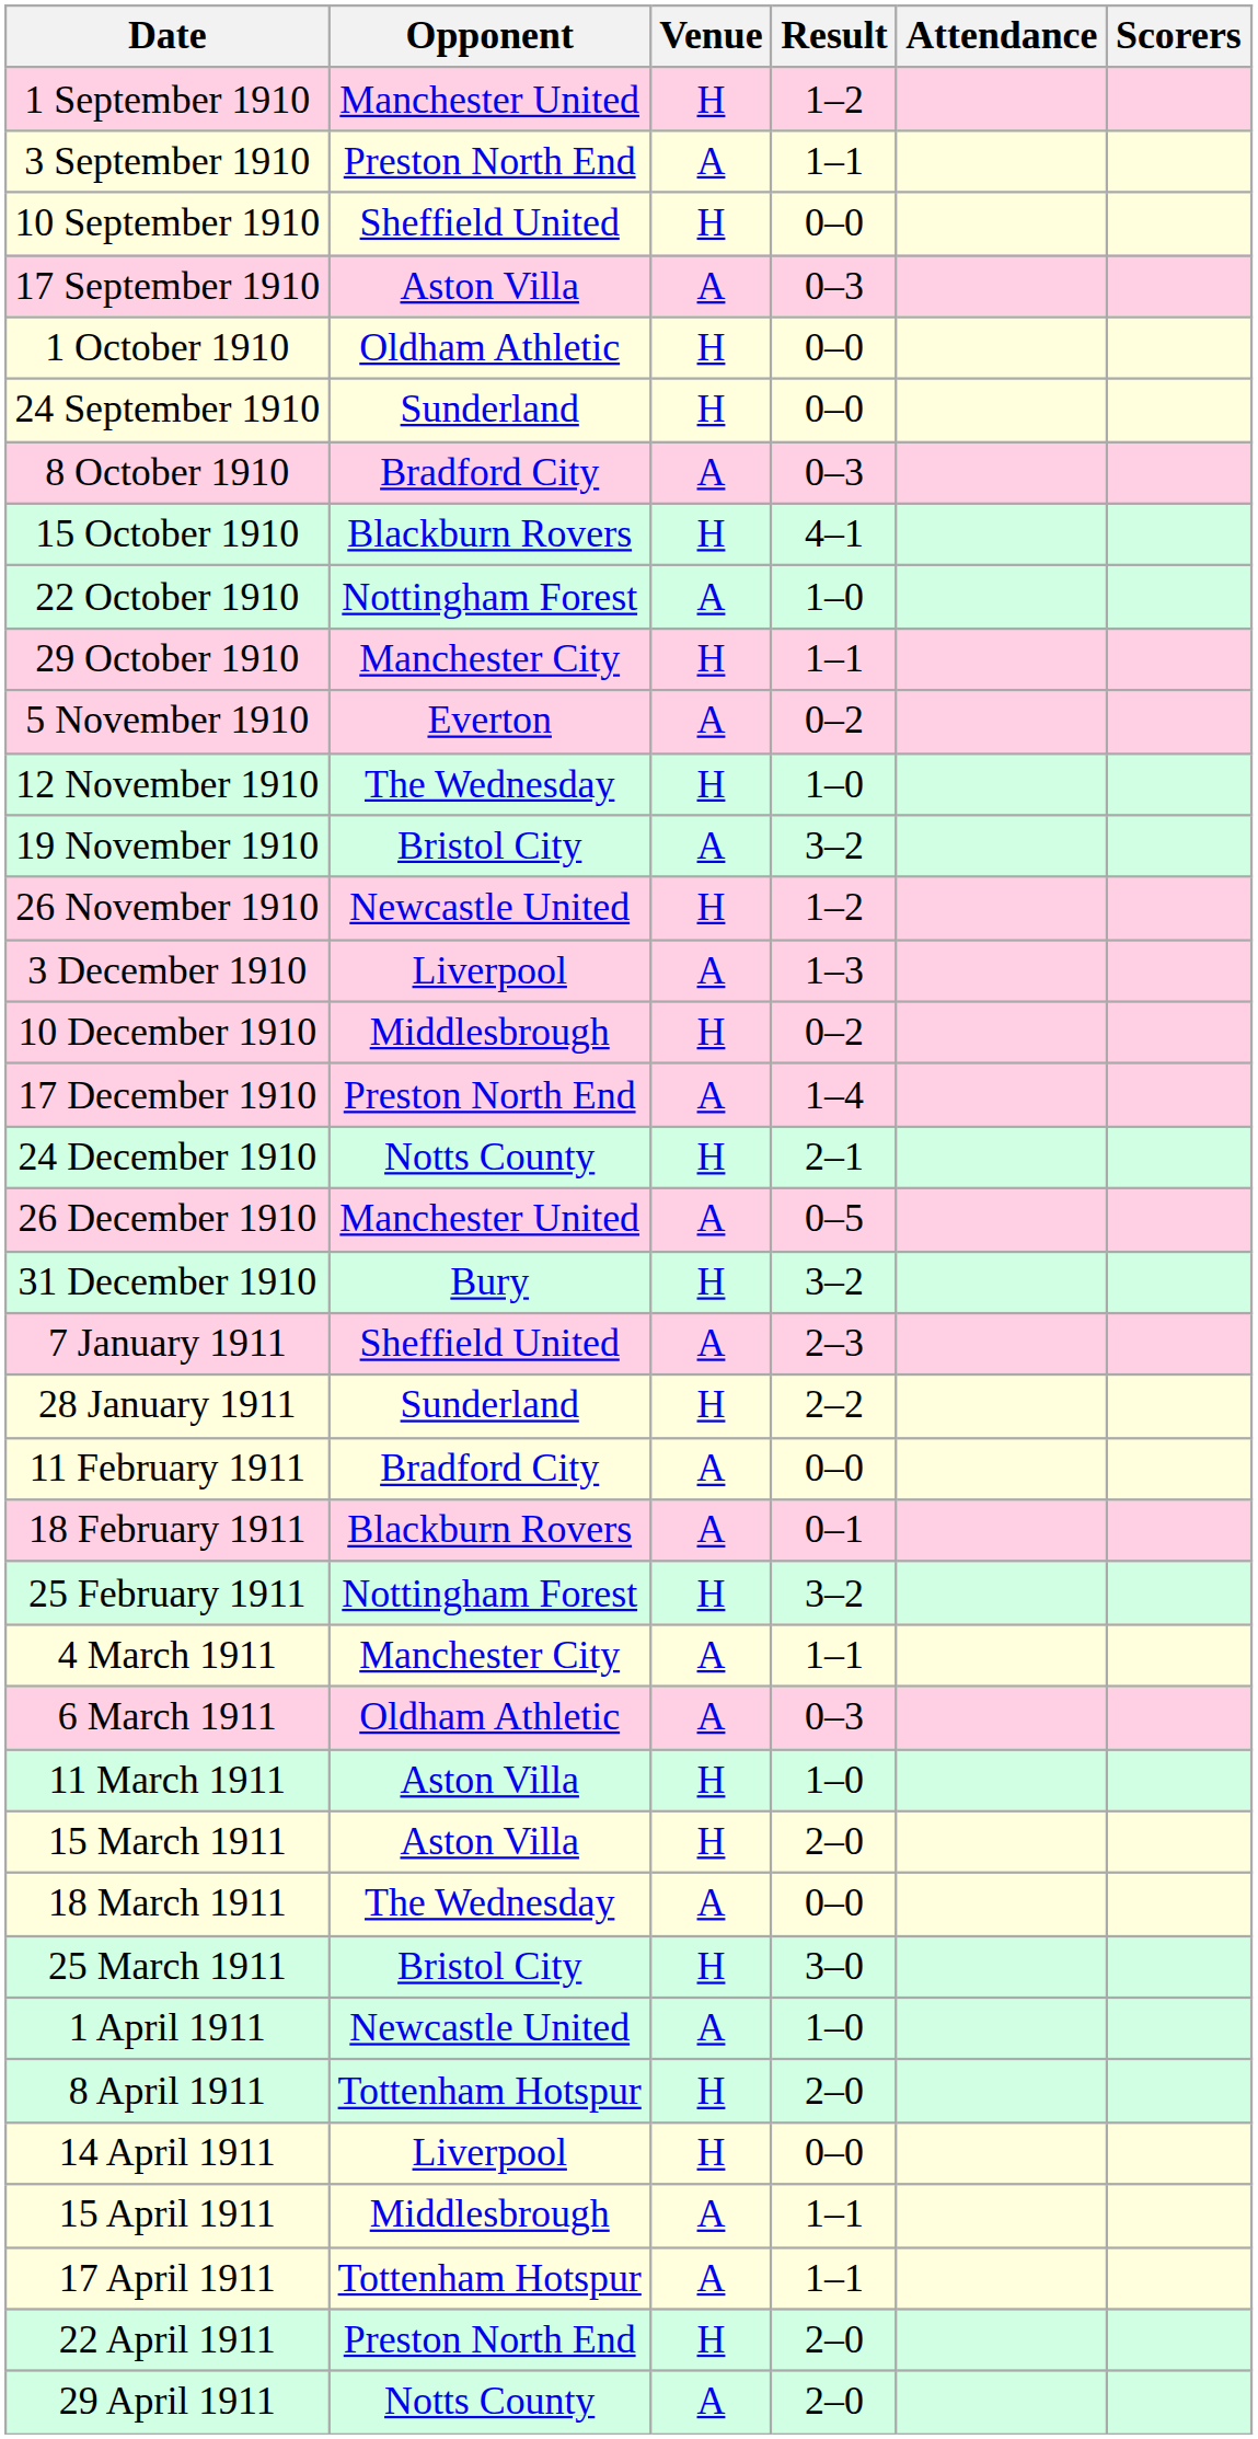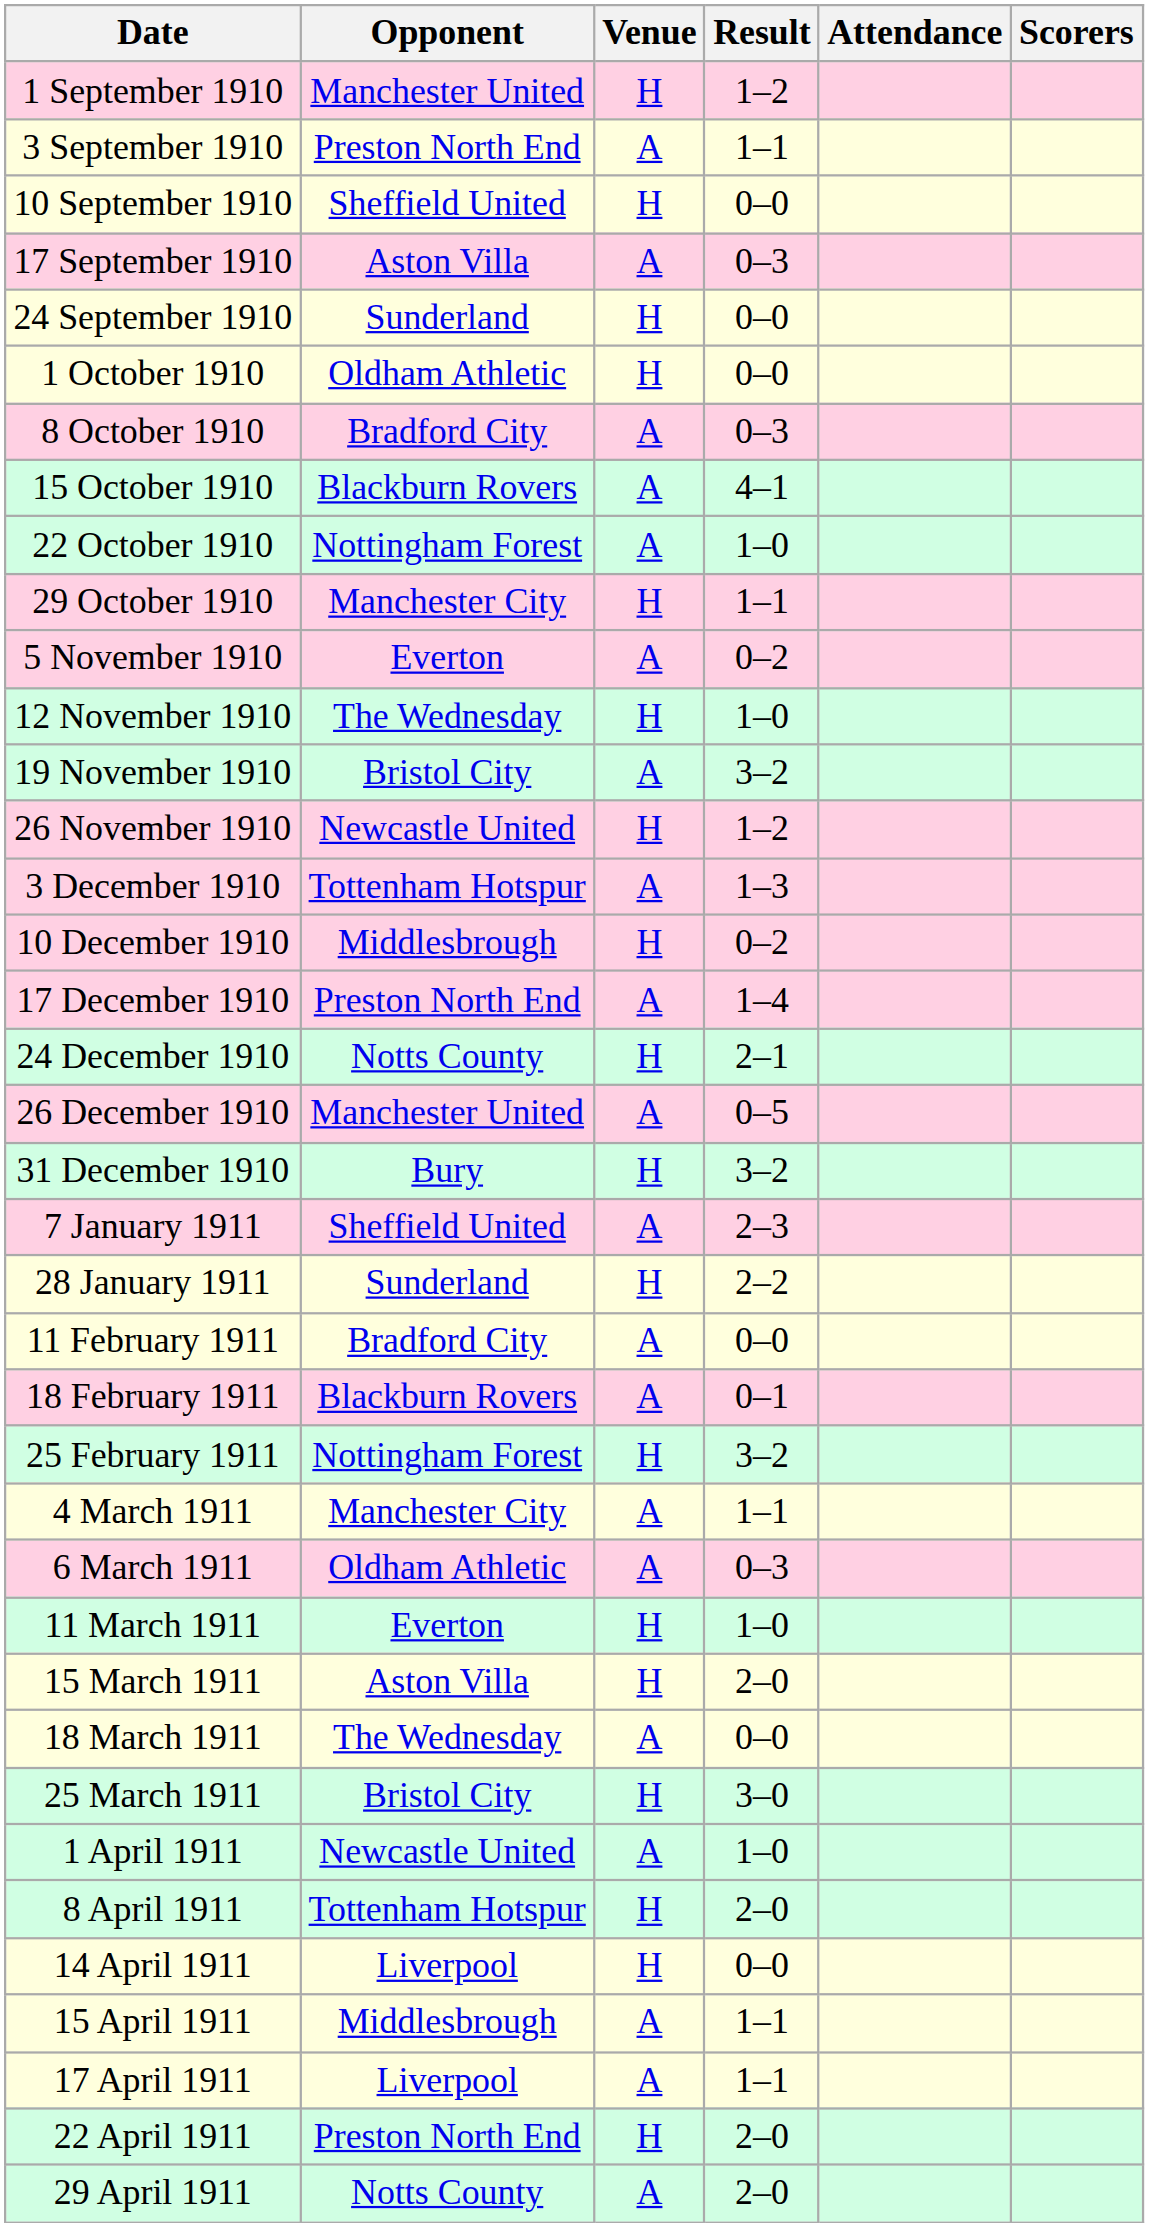 <table class="wikitable sortable" style="text-align:center;">
 <tr>
 <th>Date</th>
 <th>Opponent</th>
 <th>Venue</th>
 <th>Result</th>
 <th>Attendance</th>
 <th>Scorers</th>
 </tr>
 <tr style="background:#ffd0e3;">
 <td>1 September 1910</td>
 <td><a href='#'>Manchester United</a></td>
 <td><a href='#'>H</a></td>
 <td>1–2</td>
 <td></td>
 <td></td>
 </tr>
 <tr style="background:#ffffdd;">
 <td>3 September 1910</td>
 <td><a href='#'>Preston North End</a></td>
 <td><a href='#'>A</a></td>
 <td>1–1</td>
 <td></td>
 <td></td>
 </tr>
 <tr style="background:#ffffdd;">
 <td>10 September 1910</td>
 <td><a href='#'>Sheffield United</a></td>
 <td><a href='#'>H</a></td>
 <td>0–0</td>
 <td></td>
 <td></td>
 </tr>
 <tr style="background:#ffd0e3;">
 <td>17 September 1910</td>
 <td><a href='#'>Aston Villa</a></td>
 <td><a href='#'>A</a></td>
 <td>0–3</td>
 <td></td>
 <td></td>
 </tr>
 <tr style="background:#ffffdd;">
-<td>1 October 1910</td>
-<td><a href='#'>Oldham Athletic</a></td>
+<td>24 September 1910</td>
+<td><a href='#'>Sunderland</a></td>
 <td><a href='#'>H</a></td>
 <td>0–0</td>
 <td></td>
 <td></td>
 </tr>
 <tr style="background:#ffffdd;">
-<td>24 September 1910</td>
-<td><a href='#'>Sunderland</a></td>
+<td>1 October 1910</td>
+<td><a href='#'>Oldham Athletic</a></td>
 <td><a href='#'>H</a></td>
 <td>0–0</td>
 <td></td>
 <td></td>
 </tr>
 <tr style="background:#ffd0e3;">
 <td>8 October 1910</td>
 <td><a href='#'>Bradford City</a></td>
 <td><a href='#'>A</a></td>
 <td>0–3</td>
 <td></td>
 <td></td>
 </tr>
 <tr style="background:#d0ffe3;">
 <td>15 October 1910</td>
 <td><a href='#'>Blackburn Rovers</a></td>
-<td><a href='#'>H</a></td>
+<td><a href='#'>A</a></td>
 <td>4–1</td>
 <td></td>
 <td></td>
 </tr>
 <tr style="background:#d0ffe3;">
 <td>22 October 1910</td>
 <td><a href='#'>Nottingham Forest</a></td>
 <td><a href='#'>A</a></td>
 <td>1–0</td>
 <td></td>
 <td></td>
 </tr>
 <tr style="background:#ffd0e3;">
 <td>29 October 1910</td>
 <td><a href='#'>Manchester City</a></td>
 <td><a href='#'>H</a></td>
 <td>1–1</td>
 <td></td>
 <td></td>
 </tr>
 <tr style="background:#ffd0e3;">
 <td>5 November 1910</td>
 <td><a href='#'>Everton</a></td>
 <td><a href='#'>A</a></td>
 <td>0–2</td>
 <td></td>
 <td></td>
 </tr>
 <tr style="background:#d0ffe3;">
 <td>12 November 1910</td>
 <td><a href='#'>The Wednesday</a></td>
 <td><a href='#'>H</a></td>
 <td>1–0</td>
 <td></td>
 <td></td>
 </tr>
 <tr style="background:#d0ffe3;">
 <td>19 November 1910</td>
 <td><a href='#'>Bristol City</a></td>
 <td><a href='#'>A</a></td>
 <td>3–2</td>
 <td></td>
 <td></td>
 </tr>
 <tr style="background:#ffd0e3;">
 <td>26 November 1910</td>
 <td><a href='#'>Newcastle United</a></td>
 <td><a href='#'>H</a></td>
 <td>1–2</td>
 <td></td>
 <td></td>
 </tr>
 <tr style="background:#ffd0e3;">
 <td>3 December 1910</td>
-<td><a href='#'>Liverpool</a></td>
+<td><a href='#'>Tottenham Hotspur</a></td>
 <td><a href='#'>A</a></td>
 <td>1–3</td>
 <td></td>
 <td></td>
 </tr>
 <tr style="background:#ffd0e3;">
 <td>10 December 1910</td>
 <td><a href='#'>Middlesbrough</a></td>
 <td><a href='#'>H</a></td>
 <td>0–2</td>
 <td></td>
 <td></td>
 </tr>
 <tr style="background:#ffd0e3;">
 <td>17 December 1910</td>
 <td><a href='#'>Preston North End</a></td>
 <td><a href='#'>A</a></td>
 <td>1–4</td>
 <td></td>
 <td></td>
 </tr>
 <tr style="background:#d0ffe3;">
 <td>24 December 1910</td>
 <td><a href='#'>Notts County</a></td>
 <td><a href='#'>H</a></td>
 <td>2–1</td>
 <td></td>
 <td></td>
 </tr>
 <tr style="background:#ffd0e3;">
 <td>26 December 1910</td>
 <td><a href='#'>Manchester United</a></td>
 <td><a href='#'>A</a></td>
 <td>0–5</td>
 <td></td>
 <td></td>
 </tr>
 <tr style="background:#d0ffe3;">
 <td>31 December 1910</td>
 <td><a href='#'>Bury</a></td>
 <td><a href='#'>H</a></td>
 <td>3–2</td>
 <td></td>
 <td></td>
 </tr>
 <tr style="background:#ffd0e3;">
 <td>7 January 1911</td>
 <td><a href='#'>Sheffield United</a></td>
 <td><a href='#'>A</a></td>
 <td>2–3</td>
 <td></td>
 <td></td>
 </tr>
 <tr style="background:#ffffdd;">
 <td>28 January 1911</td>
 <td><a href='#'>Sunderland</a></td>
 <td><a href='#'>H</a></td>
 <td>2–2</td>
 <td></td>
 <td></td>
 </tr>
 <tr style="background:#ffffdd;">
 <td>11 February 1911</td>
 <td><a href='#'>Bradford City</a></td>
 <td><a href='#'>A</a></td>
 <td>0–0</td>
 <td></td>
 <td></td>
 </tr>
 <tr style="background:#ffd0e3;">
 <td>18 February 1911</td>
 <td><a href='#'>Blackburn Rovers</a></td>
 <td><a href='#'>A</a></td>
 <td>0–1</td>
 <td></td>
 <td></td>
 </tr>
 <tr style="background:#d0ffe3;">
 <td>25 February 1911</td>
 <td><a href='#'>Nottingham Forest</a></td>
 <td><a href='#'>H</a></td>
 <td>3–2</td>
 <td></td>
 <td></td>
 </tr>
 <tr style="background:#ffffdd;">
 <td>4 March 1911</td>
 <td><a href='#'>Manchester City</a></td>
 <td><a href='#'>A</a></td>
 <td>1–1</td>
 <td></td>
 <td></td>
 </tr>
 <tr style="background:#ffd0e3;">
 <td>6 March 1911</td>
 <td><a href='#'>Oldham Athletic</a></td>
 <td><a href='#'>A</a></td>
 <td>0–3</td>
 <td></td>
 <td></td>
 </tr>
 <tr style="background:#d0ffe3;">
 <td>11 March 1911</td>
-<td><a href='#'>Aston Villa</a></td>
+<td><a href='#'>Everton</a></td>
 <td><a href='#'>H</a></td>
 <td>1–0</td>
 <td></td>
 <td></td>
 </tr>
 <tr style="background:#ffffdd;">
 <td>15 March 1911</td>
 <td><a href='#'>Aston Villa</a></td>
 <td><a href='#'>H</a></td>
 <td>2–0</td>
 <td></td>
 <td></td>
 </tr>
 <tr style="background:#ffffdd;">
 <td>18 March 1911</td>
 <td><a href='#'>The Wednesday</a></td>
 <td><a href='#'>A</a></td>
 <td>0–0</td>
 <td></td>
 <td></td>
 </tr>
 <tr style="background:#d0ffe3;">
 <td>25 March 1911</td>
 <td><a href='#'>Bristol City</a></td>
 <td><a href='#'>H</a></td>
 <td>3–0</td>
 <td></td>
 <td></td>
 </tr>
 <tr style="background:#d0ffe3;">
 <td>1 April 1911</td>
 <td><a href='#'>Newcastle United</a></td>
 <td><a href='#'>A</a></td>
 <td>1–0</td>
 <td></td>
 <td></td>
 </tr>
 <tr style="background:#d0ffe3;">
 <td>8 April 1911</td>
 <td><a href='#'>Tottenham Hotspur</a></td>
 <td><a href='#'>H</a></td>
 <td>2–0</td>
 <td></td>
 <td></td>
 </tr>
 <tr style="background:#ffffdd;">
 <td>14 April 1911</td>
 <td><a href='#'>Liverpool</a></td>
 <td><a href='#'>H</a></td>
 <td>0–0</td>
 <td></td>
 <td></td>
 </tr>
 <tr style="background:#ffffdd;">
 <td>15 April 1911</td>
 <td><a href='#'>Middlesbrough</a></td>
 <td><a href='#'>A</a></td>
 <td>1–1</td>
 <td></td>
 <td></td>
 </tr>
 <tr style="background:#ffffdd;">
 <td>17 April 1911</td>
-<td><a href='#'>Tottenham Hotspur</a></td>
+<td><a href='#'>Liverpool</a></td>
 <td><a href='#'>A</a></td>
 <td>1–1</td>
 <td></td>
 <td></td>
 </tr>
 <tr style="background:#d0ffe3;">
 <td>22 April 1911</td>
 <td><a href='#'>Preston North End</a></td>
 <td><a href='#'>H</a></td>
 <td>2–0</td>
 <td></td>
 <td></td>
 </tr>
 <tr style="background:#d0ffe3;">
 <td>29 April 1911</td>
 <td><a href='#'>Notts County</a></td>
 <td><a href='#'>A</a></td>
 <td>2–0</td>
 <td></td>
 <td></td>
 </tr>
 </table>
